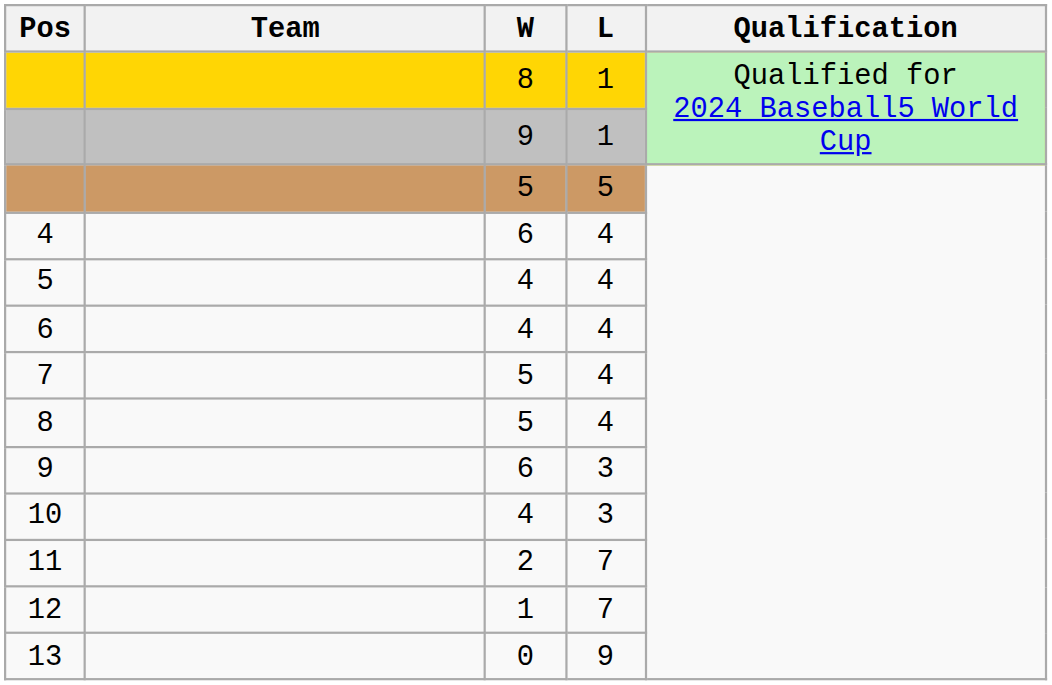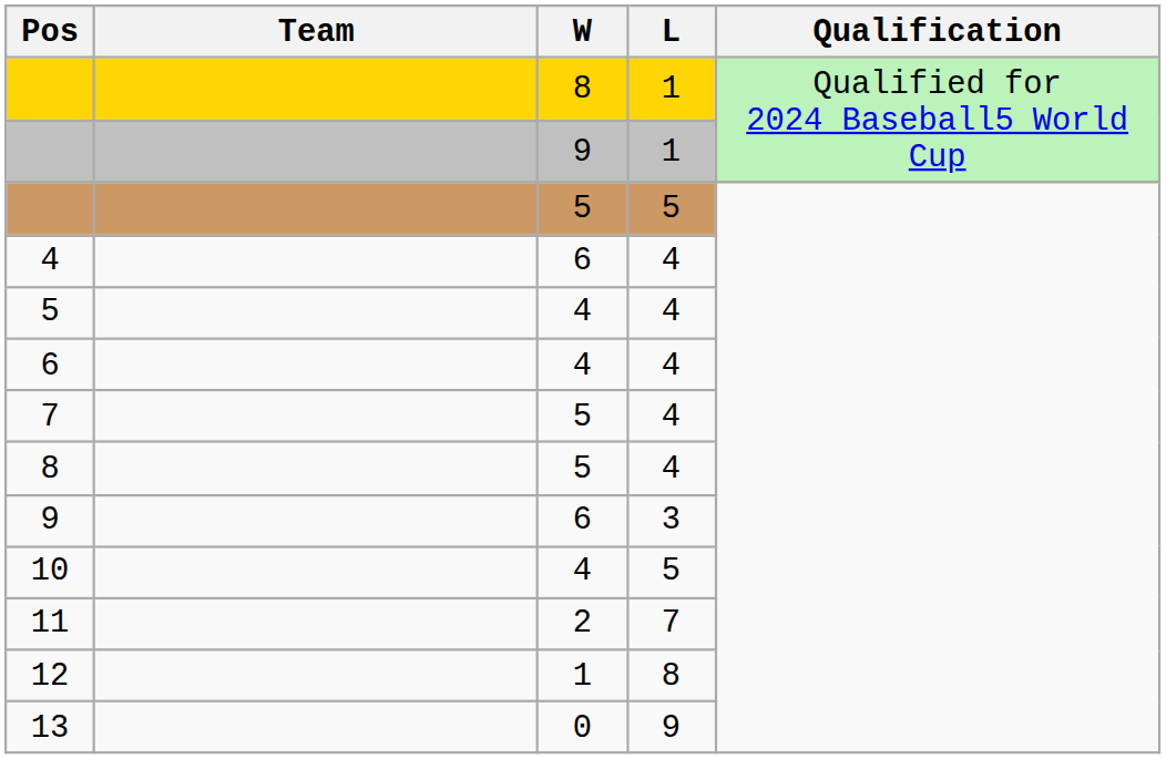 <table class="wikitable gauche" style="text-align:center">
 <tr bgcolor="e5e5e5">
 <th width="30">Pos</th>
 <th width="175">Team</th>
 <th width="30">W</th>
 <th width="30">L</th>
 <th width="175">Qualification</th>
 </tr>
 <tr bgcolor=#FFD604>
 <td></td>
 <td align=left></td>
 <td>8</td>
 <td>1</td>
 <td bgcolor=#BBF3BB rowspan=2>Qualified for <br><a href='#'>2024 Baseball5 World Cup</a></td>
 </tr>
 <tr bgcolor=#C0C0C0>
 <td></td>
 <td align=left></td>
 <td>9</td>
 <td>1</td>
 </tr>
 <tr bgcolor=#CC9965>
 <td></td>
 <td align=left></td>
 <td>5</td>
 <td>5</td>
 </tr>
 <tr>
 <td>4</td>
 <td align=left></td>
 <td>6</td>
 <td>4</td>
 </tr>
 <tr>
 <td>5</td>
 <td align=left></td>
 <td>4</td>
 <td>4</td>
 </tr>
 <tr>
 <td>6</td>
 <td align=left></td>
 <td>4</td>
 <td>4</td>
 </tr>
 <tr>
 <td>7</td>
 <td align=left></td>
 <td>5</td>
 <td>4</td>
 </tr>
 <tr>
 <td>8</td>
 <td align=left></td>
 <td>5</td>
 <td>4</td>
 </tr>
 <tr>
 <td>9</td>
 <td align=left></td>
 <td>6</td>
 <td>3</td>
 </tr>
 <tr>
 <td>10</td>
 <td align=left></td>
 <td>4</td>
-<td>3</td>
+<td>5</td>
 </tr>
 <tr>
 <td>11</td>
 <td align=left></td>
 <td>2</td>
 <td>7</td>
 </tr>
 <tr>
 <td>12</td>
 <td align=left></td>
 <td>1</td>
-<td>7</td>
+<td>8</td>
 </tr>
 <tr>
 <td>13</td>
 <td align=left></td>
 <td>0</td>
 <td>9</td>
 </tr>
 </table>
